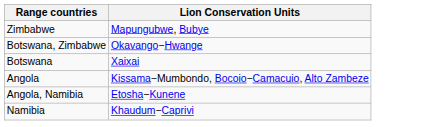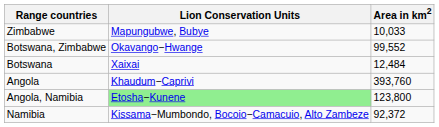 <table class="wikitable sortable">
 <tr valign=bottom>
 <th>Range countries</th>
 <th>Lion Conservation Units</th>
+<th>Area in km<sup>2</sup></th>
 </tr>
 <tr>
 <td>Zimbabwe</td>
 <td><a href='#'>Mapungubwe</a>, <a href='#'>Bubye</a></td>
+<td>10,033</td>
 </tr>
 <tr>
 <td>Botswana, Zimbabwe</td>
 <td><a href='#'>Okavango</a>−<a href='#'>Hwange</a></td>
+<td>99,552</td>
 </tr>
 <tr>
 <td>Botswana</td>
 <td><a href='#'>Xaixai</a></td>
+<td>12,484</td>
 </tr>
 <tr>
 <td>Angola</td>
-<td><a href='#'>Kissama</a>−Mumbondo, <a href='#'>Bocoio</a>−<a href='#'>Camacuio</a>, <a href='#'>Alto Zambeze</a></td>
+<td><a href='#'>Khaudum</a>−<a href='#'>Caprivi</a></td>
+<td>393,760</td>
 </tr>
 <tr>
 <td>Angola, Namibia</td>
-<td><a href='#'>Etosha</a>−<a href='#'>Kunene</a></td>
+<td style="background: lightgreen;"><a href='#'>Etosha</a>−<a href='#'>Kunene</a></td>
+<td>123,800</td>
 </tr>
 <tr>
 <td>Namibia</td>
-<td><a href='#'>Khaudum</a>−<a href='#'>Caprivi</a></td>
+<td><a href='#'>Kissama</a>−Mumbondo, <a href='#'>Bocoio</a>−<a href='#'>Camacuio</a>, <a href='#'>Alto Zambeze</a></td>
+<td>92,372</td>
 </tr>
 </table>
